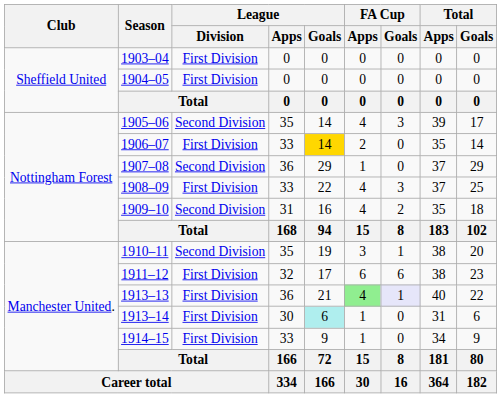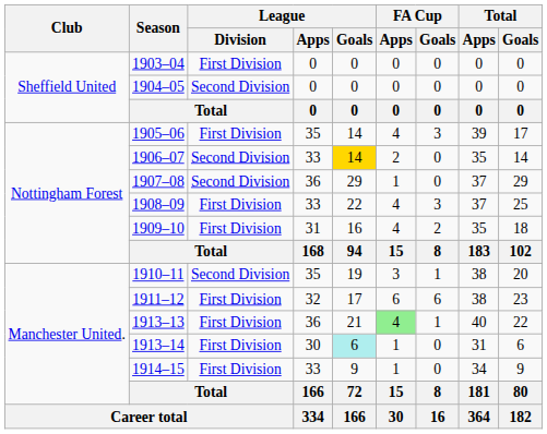 <table class="wikitable" style="text-align:center">
 <tr>
 <th rowspan="2">Club</th>
 <th rowspan="2">Season</th>
 <th colspan="3">League</th>
 <th colspan="2">FA Cup</th>
 <th colspan="2">Total</th>
 </tr>
 <tr>
 <th>Division</th>
 <th>Apps</th>
 <th>Goals</th>
 <th>Apps</th>
 <th>Goals</th>
 <th>Apps</th>
 <th>Goals</th>
 </tr>
 <tr>
 <td rowspan="3"><a href='#'>Sheffield United</a></td>
 <td><a href='#'>1903–04</a></td>
 <td><a href='#'>First Division</a></td>
 <td>0</td>
 <td>0</td>
 <td>0</td>
 <td>0</td>
 <td>0</td>
 <td>0</td>
 </tr>
 <tr>
 <td><a href='#'>1904–05</a></td>
-<td><a href='#'>First Division</a></td>
+<td><a href='#'>Second Division</a></td>
 <td>0</td>
 <td>0</td>
 <td>0</td>
 <td>0</td>
 <td>0</td>
 <td>0</td>
 </tr>
 <tr>
 <th colspan="2">Total</th>
 <th>0</th>
 <th>0</th>
 <th>0</th>
 <th>0</th>
 <th>0</th>
 <th>0</th>
 </tr>
 <tr>
 <td rowspan="6"><a href='#'>Nottingham Forest</a></td>
 <td><a href='#'>1905–06</a></td>
-<td><a href='#'>Second Division</a></td>
+<td><a href='#'>First Division</a></td>
 <td>35</td>
 <td>14</td>
 <td>4</td>
 <td>3</td>
 <td>39</td>
 <td>17</td>
 </tr>
 <tr>
 <td><a href='#'>1906–07</a></td>
-<td><a href='#'>First Division</a></td>
+<td><a href='#'>Second Division</a></td>
 <td>33</td>
 <td style="background: gold;">14</td>
 <td>2</td>
 <td>0</td>
 <td>35</td>
 <td>14</td>
 </tr>
 <tr>
 <td><a href='#'>1907–08</a></td>
 <td><a href='#'>Second Division</a></td>
 <td>36</td>
 <td>29</td>
 <td>1</td>
 <td>0</td>
 <td>37</td>
 <td>29</td>
 </tr>
 <tr>
 <td><a href='#'>1908–09</a></td>
 <td><a href='#'>First Division</a></td>
 <td>33</td>
 <td>22</td>
 <td>4</td>
 <td>3</td>
 <td>37</td>
 <td>25</td>
 </tr>
 <tr>
 <td><a href='#'>1909–10</a></td>
-<td><a href='#'>Second Division</a></td>
+<td><a href='#'>First Division</a></td>
 <td>31</td>
 <td>16</td>
 <td>4</td>
 <td>2</td>
 <td>35</td>
 <td>18</td>
 </tr>
 <tr>
 <th colspan="2">Total</th>
 <th>168</th>
 <th>94</th>
 <th>15</th>
 <th>8</th>
 <th>183</th>
 <th>102</th>
 </tr>
 <tr>
 <td rowspan="6"><a href='#'>Manchester United</a>.</td>
 <td><a href='#'>1910–11</a></td>
 <td><a href='#'>Second Division</a></td>
 <td>35</td>
 <td>19</td>
 <td>3</td>
 <td>1</td>
 <td>38</td>
 <td>20</td>
 </tr>
 <tr>
 <td><a href='#'>1911–12</a></td>
 <td><a href='#'>First Division</a></td>
 <td>32</td>
 <td>17</td>
 <td>6</td>
 <td>6</td>
 <td>38</td>
 <td>23</td>
 </tr>
 <tr>
 <td><a href='#'>1913–13</a></td>
 <td><a href='#'>First Division</a></td>
 <td>36</td>
 <td>21</td>
 <td style="background: lightgreen;">4</td>
-<td style="background: lavender;">1</td>
+<td>1</td>
 <td>40</td>
 <td>22</td>
 </tr>
 <tr>
 <td><a href='#'>1913–14</a></td>
 <td><a href='#'>First Division</a></td>
 <td>30</td>
 <td style="background: paleturquoise;">6</td>
 <td>1</td>
 <td>0</td>
 <td>31</td>
 <td>6</td>
 </tr>
 <tr>
 <td><a href='#'>1914–15</a></td>
 <td><a href='#'>First Division</a></td>
 <td>33</td>
 <td>9</td>
 <td>1</td>
 <td>0</td>
 <td>34</td>
 <td>9</td>
 </tr>
 <tr>
 <th colspan="2">Total</th>
 <th>166</th>
 <th>72</th>
 <th>15</th>
 <th>8</th>
 <th>181</th>
 <th>80</th>
 </tr>
 <tr>
 <th colspan="3">Career total</th>
 <th>334</th>
 <th>166</th>
 <th>30</th>
 <th>16</th>
 <th>364</th>
 <th>182</th>
 </tr>
 </table>
